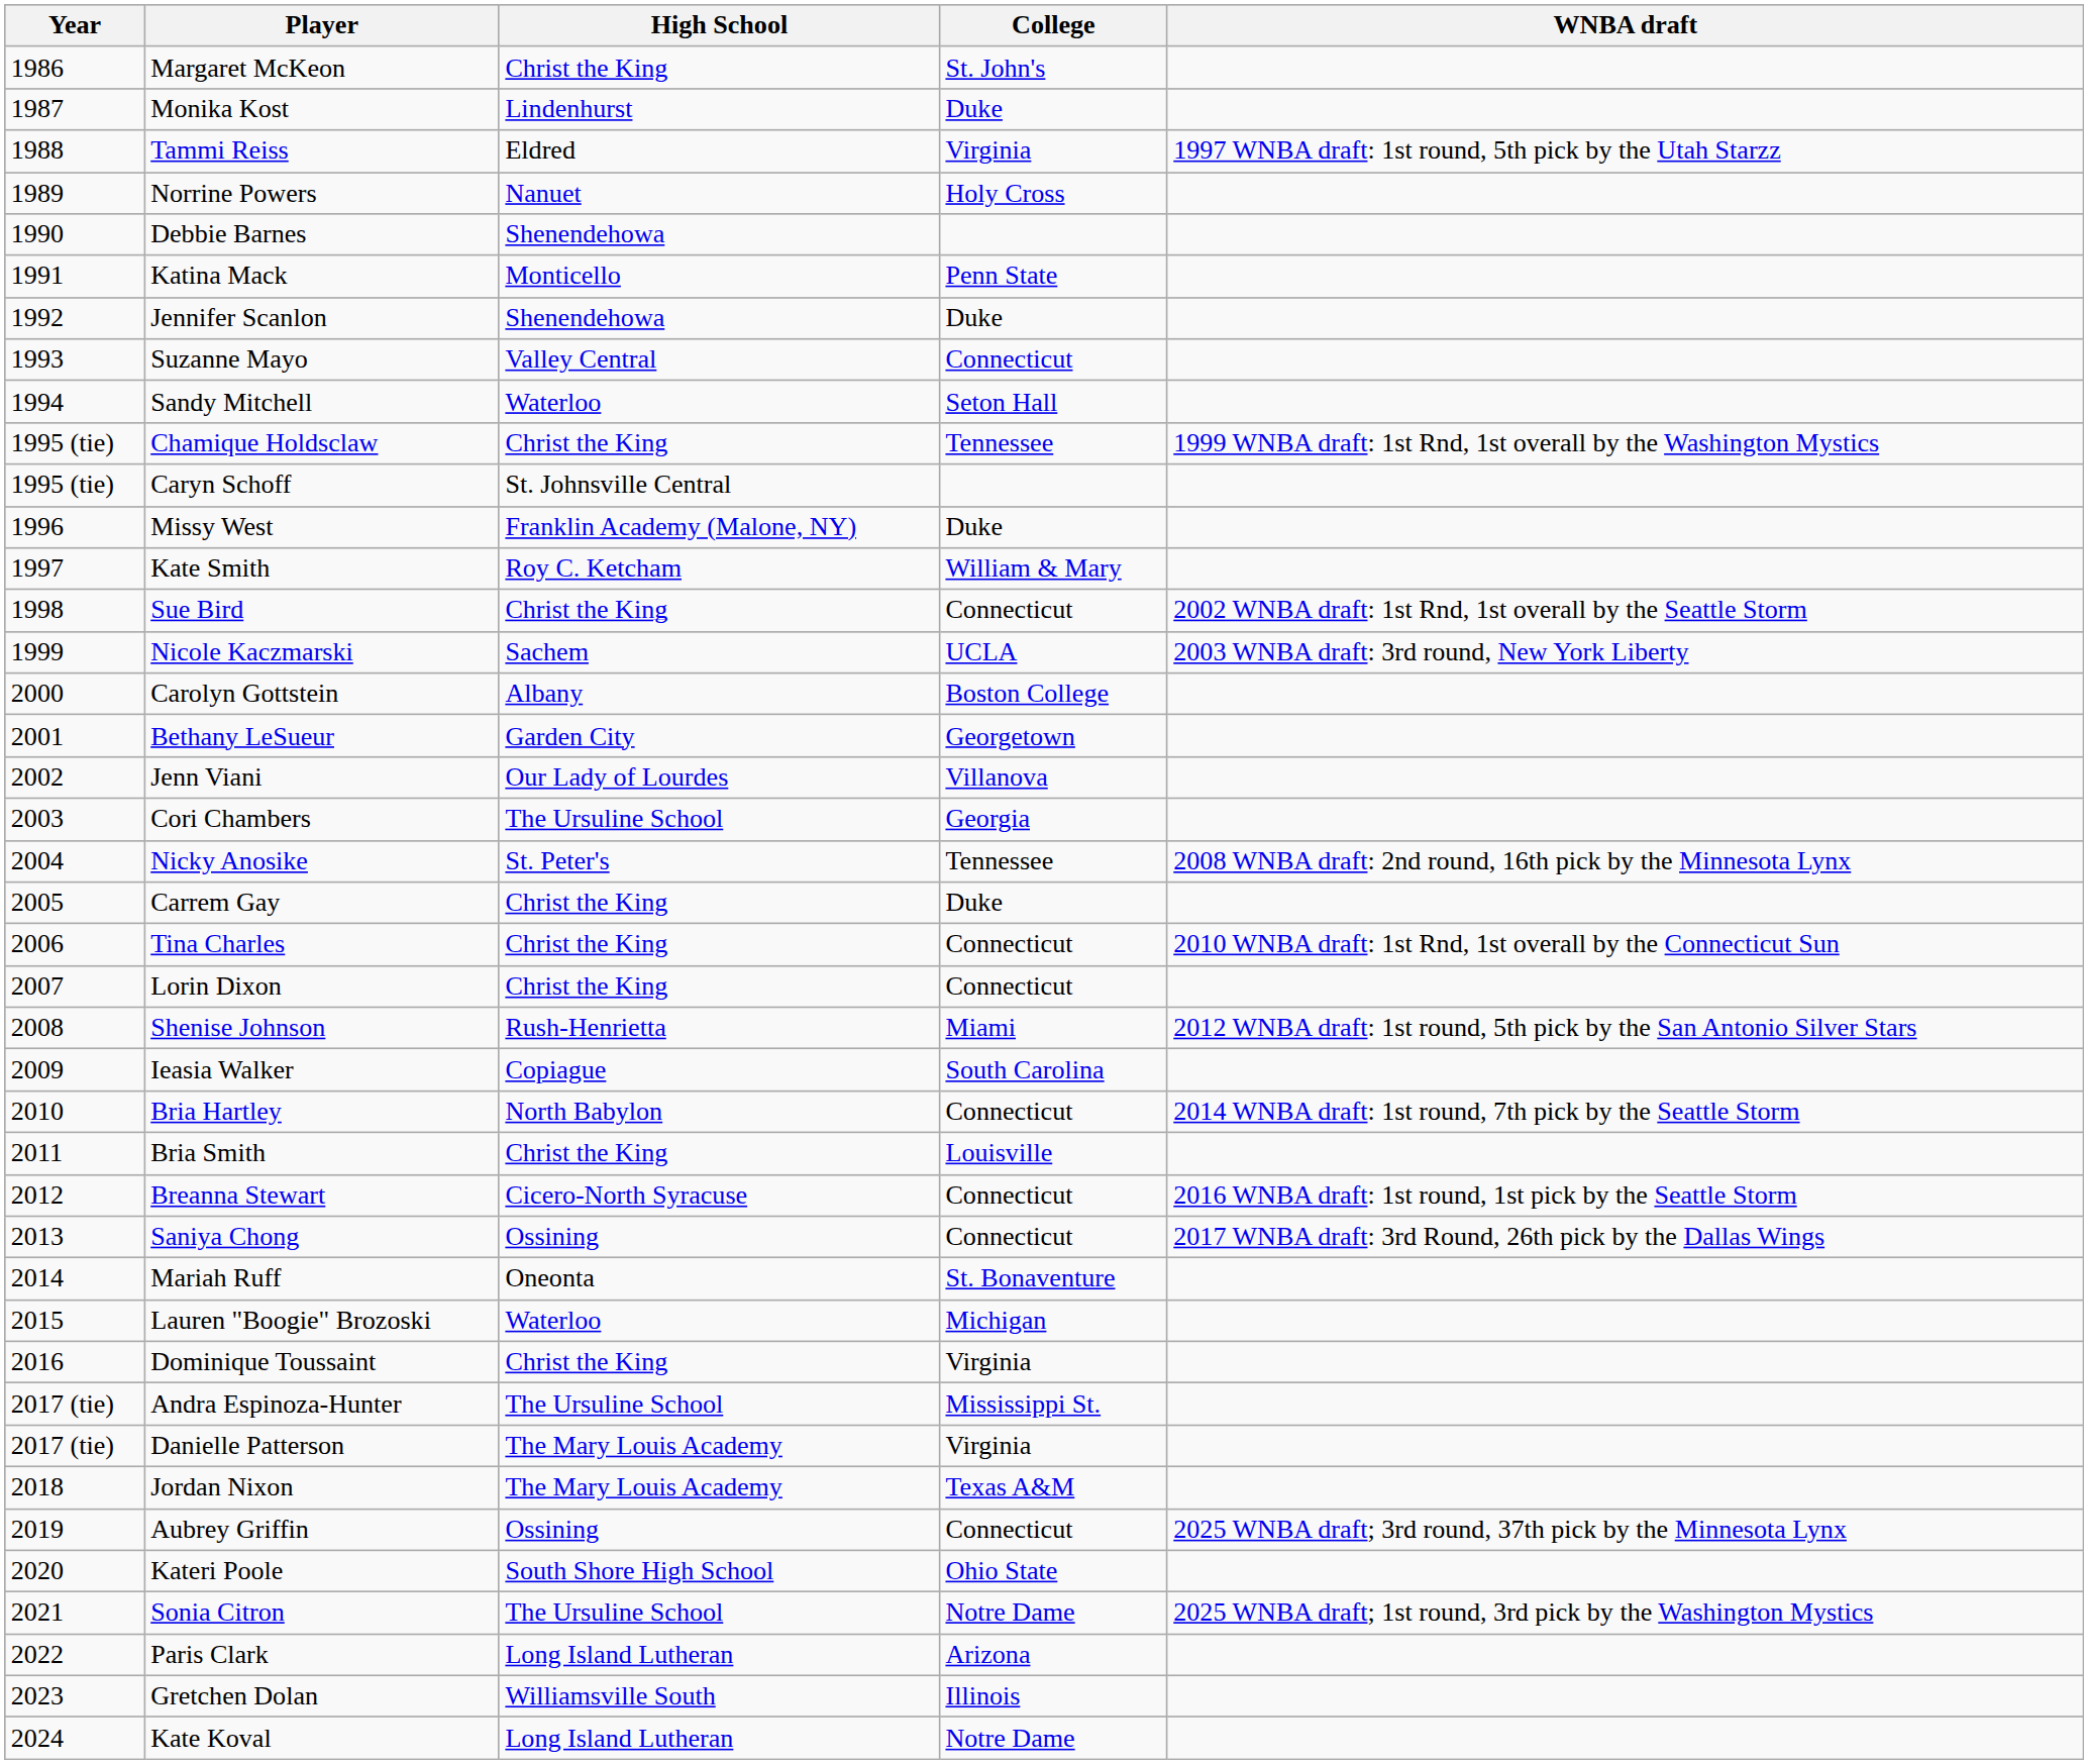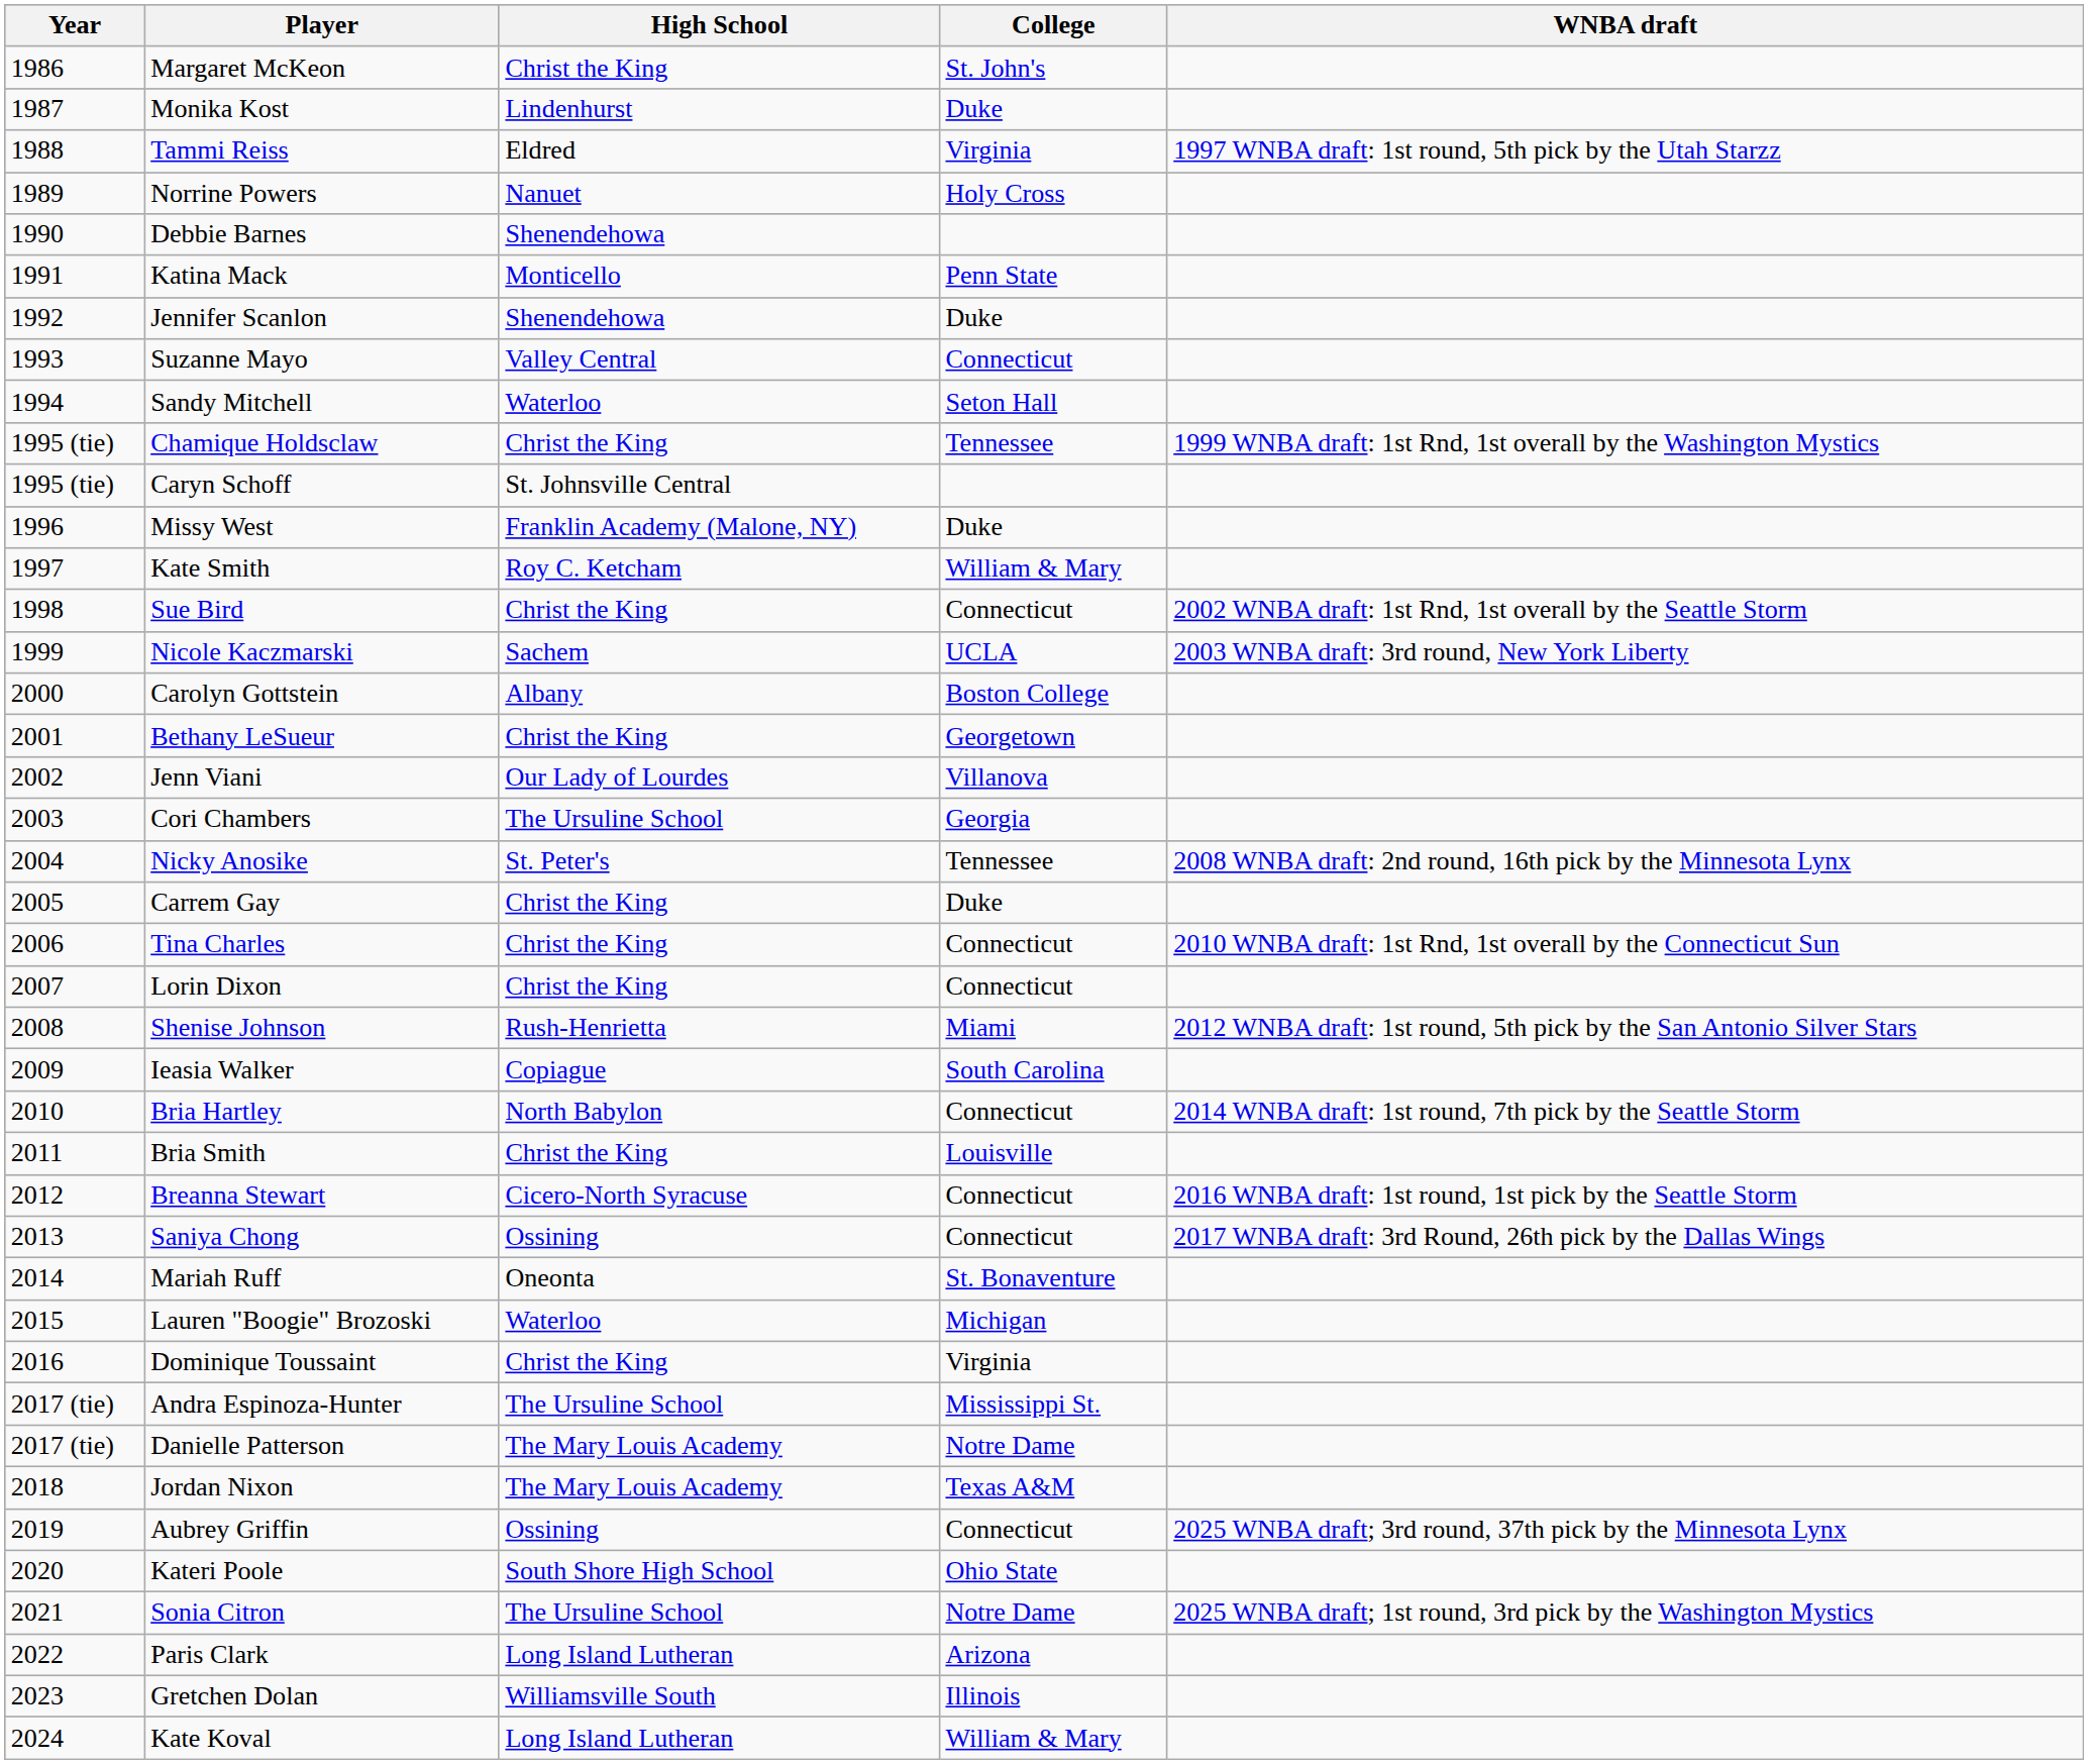 <table class="wikitable sortable" style="width:100%;">
 <tr>
 <th>Year</th>
 <th>Player</th>
 <th>High School</th>
 <th>College</th>
 <th>WNBA draft</th>
 </tr>
 <tr>
 <td>1986</td>
 <td>Margaret McKeon</td>
 <td><a href='#'>Christ the King</a></td>
 <td><a href='#'>St. John's</a></td>
 <td></td>
 </tr>
 <tr>
 <td>1987</td>
 <td>Monika Kost</td>
 <td><a href='#'>Lindenhurst</a></td>
 <td><a href='#'>Duke</a></td>
 <td></td>
 </tr>
 <tr>
 <td>1988</td>
 <td><a href='#'>Tammi Reiss</a></td>
 <td>Eldred</td>
 <td><a href='#'>Virginia</a></td>
 <td><a href='#'>1997 WNBA draft</a>: 1st round, 5th pick by the <a href='#'>Utah Starzz</a></td>
 </tr>
 <tr>
 <td>1989</td>
 <td>Norrine Powers</td>
 <td><a href='#'>Nanuet</a></td>
 <td><a href='#'>Holy Cross</a></td>
 <td></td>
 </tr>
 <tr>
 <td>1990</td>
 <td>Debbie Barnes</td>
 <td><a href='#'>Shenendehowa</a></td>
 <td></td>
 <td></td>
 </tr>
 <tr>
 <td>1991</td>
 <td>Katina Mack</td>
 <td><a href='#'>Monticello</a></td>
 <td><a href='#'>Penn State</a></td>
 <td></td>
 </tr>
 <tr>
 <td>1992</td>
 <td>Jennifer Scanlon</td>
 <td><a href='#'>Shenendehowa</a></td>
 <td>Duke</td>
 <td></td>
 </tr>
 <tr>
 <td>1993</td>
 <td>Suzanne Mayo</td>
 <td><a href='#'>Valley Central</a></td>
 <td><a href='#'>Connecticut</a></td>
 <td></td>
 </tr>
 <tr>
 <td>1994</td>
 <td>Sandy Mitchell</td>
 <td><a href='#'>Waterloo</a></td>
 <td><a href='#'>Seton Hall</a></td>
 <td></td>
 </tr>
 <tr>
 <td>1995 (tie)</td>
 <td><a href='#'>Chamique Holdsclaw</a></td>
 <td><a href='#'>Christ the King</a></td>
 <td><a href='#'>Tennessee</a></td>
 <td><a href='#'>1999 WNBA draft</a>: 1st Rnd, 1st overall by the <a href='#'>Washington Mystics</a></td>
 </tr>
 <tr>
 <td>1995 (tie)</td>
 <td>Caryn Schoff</td>
 <td>St. Johnsville Central</td>
 <td></td>
 <td></td>
 </tr>
 <tr>
 <td>1996</td>
 <td>Missy West</td>
 <td><a href='#'>Franklin Academy (Malone, NY)</a></td>
 <td>Duke</td>
 <td></td>
 </tr>
 <tr>
 <td>1997</td>
 <td>Kate Smith</td>
 <td><a href='#'>Roy C. Ketcham</a></td>
 <td><a href='#'>William & Mary</a></td>
 <td></td>
 </tr>
 <tr>
 <td>1998</td>
 <td><a href='#'>Sue Bird</a></td>
 <td><a href='#'>Christ the King</a></td>
 <td>Connecticut</td>
 <td><a href='#'>2002 WNBA draft</a>: 1st Rnd, 1st overall by the <a href='#'>Seattle Storm</a></td>
 </tr>
 <tr>
 <td>1999</td>
 <td><a href='#'>Nicole Kaczmarski</a></td>
 <td><a href='#'>Sachem</a></td>
 <td><a href='#'>UCLA</a></td>
 <td><a href='#'>2003 WNBA draft</a>: 3rd round, <a href='#'>New York Liberty</a></td>
 </tr>
 <tr>
 <td>2000</td>
 <td>Carolyn Gottstein</td>
 <td><a href='#'>Albany</a></td>
 <td><a href='#'>Boston College</a></td>
 <td></td>
 </tr>
 <tr>
 <td>2001</td>
 <td><a href='#'>Bethany LeSueur</a></td>
-<td><a href='#'>Garden City</a></td>
+<td><a href='#'>Christ the King</a></td>
 <td><a href='#'>Georgetown</a></td>
 <td></td>
 </tr>
 <tr>
 <td>2002</td>
 <td>Jenn Viani</td>
 <td><a href='#'>Our Lady of Lourdes</a></td>
 <td><a href='#'>Villanova</a></td>
 <td></td>
 </tr>
 <tr>
 <td>2003</td>
 <td>Cori Chambers</td>
 <td><a href='#'>The Ursuline School</a></td>
 <td><a href='#'>Georgia</a></td>
 <td></td>
 </tr>
 <tr>
 <td>2004</td>
 <td><a href='#'>Nicky Anosike</a></td>
 <td><a href='#'>St. Peter's</a></td>
 <td>Tennessee</td>
 <td><a href='#'>2008 WNBA draft</a>: 2nd round, 16th pick by the <a href='#'>Minnesota Lynx</a></td>
 </tr>
 <tr>
 <td>2005</td>
 <td>Carrem Gay</td>
 <td><a href='#'>Christ the King</a></td>
 <td>Duke</td>
 <td></td>
 </tr>
 <tr>
 <td>2006</td>
 <td><a href='#'>Tina Charles</a></td>
 <td><a href='#'>Christ the King</a></td>
 <td>Connecticut</td>
 <td><a href='#'>2010 WNBA draft</a>: 1st Rnd, 1st overall by the <a href='#'>Connecticut Sun</a></td>
 </tr>
 <tr>
 <td>2007</td>
 <td>Lorin Dixon</td>
 <td><a href='#'>Christ the King</a></td>
 <td>Connecticut</td>
 <td></td>
 </tr>
 <tr>
 <td>2008</td>
 <td><a href='#'>Shenise Johnson</a></td>
 <td><a href='#'>Rush-Henrietta</a></td>
 <td><a href='#'>Miami</a></td>
 <td><a href='#'>2012 WNBA draft</a>: 1st round, 5th pick by the <a href='#'>San Antonio Silver Stars</a></td>
 </tr>
 <tr>
 <td>2009</td>
 <td>Ieasia Walker</td>
 <td><a href='#'>Copiague</a></td>
 <td><a href='#'>South Carolina</a></td>
 <td></td>
 </tr>
 <tr>
 <td>2010</td>
 <td><a href='#'>Bria Hartley</a></td>
 <td><a href='#'>North Babylon</a></td>
 <td>Connecticut</td>
 <td><a href='#'>2014 WNBA draft</a>: 1st round, 7th pick by the <a href='#'>Seattle Storm</a></td>
 </tr>
 <tr>
 <td>2011</td>
 <td>Bria Smith</td>
 <td><a href='#'>Christ the King</a></td>
 <td><a href='#'>Louisville</a></td>
 <td></td>
 </tr>
 <tr>
 <td>2012</td>
 <td><a href='#'>Breanna Stewart</a></td>
 <td><a href='#'>Cicero-North Syracuse</a></td>
 <td>Connecticut</td>
 <td><a href='#'>2016 WNBA draft</a>: 1st round, 1st pick by the <a href='#'>Seattle Storm</a></td>
 </tr>
 <tr>
 <td>2013</td>
 <td><a href='#'>Saniya Chong</a></td>
 <td><a href='#'>Ossining</a></td>
 <td>Connecticut</td>
 <td><a href='#'>2017 WNBA draft</a>: 3rd Round, 26th pick by the <a href='#'>Dallas Wings</a></td>
 </tr>
 <tr>
 <td>2014</td>
 <td>Mariah Ruff</td>
 <td>Oneonta</td>
 <td><a href='#'>St. Bonaventure</a></td>
 <td></td>
 </tr>
 <tr>
 <td>2015</td>
 <td>Lauren "Boogie" Brozoski</td>
 <td><a href='#'>Waterloo</a></td>
 <td><a href='#'>Michigan</a></td>
 <td></td>
 </tr>
 <tr>
 <td>2016</td>
 <td>Dominique Toussaint</td>
 <td><a href='#'>Christ the King</a></td>
 <td>Virginia</td>
 <td></td>
 </tr>
 <tr>
 <td>2017 (tie)</td>
 <td>Andra Espinoza-Hunter</td>
 <td><a href='#'>The Ursuline School</a></td>
 <td><a href='#'>Mississippi St.</a></td>
 <td></td>
 </tr>
 <tr>
 <td>2017 (tie)</td>
 <td>Danielle Patterson</td>
 <td><a href='#'>The Mary Louis Academy</a></td>
-<td>Virginia</td>
+<td><a href='#'>Notre Dame</a></td>
 <td></td>
 </tr>
 <tr>
 <td>2018</td>
 <td>Jordan Nixon</td>
 <td><a href='#'>The Mary Louis Academy</a></td>
 <td><a href='#'>Texas A&M</a></td>
 <td></td>
 </tr>
 <tr>
 <td>2019</td>
 <td>Aubrey Griffin</td>
 <td><a href='#'>Ossining</a></td>
 <td>Connecticut</td>
 <td><a href='#'>2025 WNBA draft</a>; 3rd round, 37th pick by the <a href='#'>Minnesota Lynx</a></td>
 </tr>
 <tr>
 <td>2020</td>
 <td>Kateri Poole</td>
 <td><a href='#'>South Shore High School</a></td>
 <td><a href='#'>Ohio State</a></td>
 <td></td>
 </tr>
 <tr>
 <td>2021</td>
 <td><a href='#'>Sonia Citron</a></td>
 <td><a href='#'>The Ursuline School</a></td>
 <td><a href='#'>Notre Dame</a></td>
 <td><a href='#'>2025 WNBA draft</a>; 1st round, 3rd pick by the <a href='#'>Washington Mystics</a></td>
 </tr>
 <tr>
 <td>2022</td>
 <td>Paris Clark</td>
 <td><a href='#'>Long Island Lutheran</a></td>
 <td><a href='#'>Arizona</a></td>
 <td></td>
 </tr>
 <tr>
 <td>2023</td>
 <td>Gretchen Dolan</td>
 <td><a href='#'>Williamsville South</a></td>
 <td><a href='#'>Illinois</a></td>
 <td></td>
 </tr>
 <tr>
 <td>2024</td>
 <td>Kate Koval</td>
 <td><a href='#'>Long Island Lutheran</a></td>
-<td><a href='#'>Notre Dame</a></td>
+<td><a href='#'>William & Mary</a></td>
 <td></td>
 </tr>
 </table>
